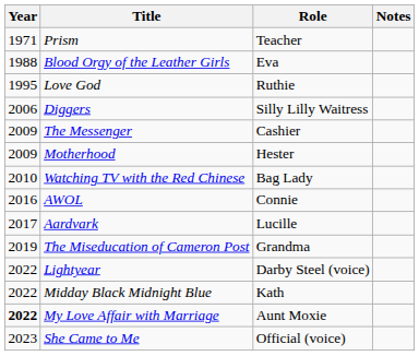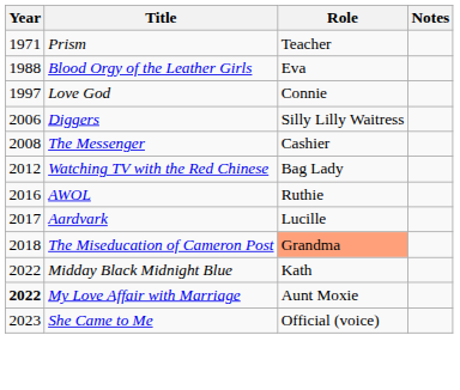 <table class="wikitable sortable">
 <tr>
 <th>Year</th>
 <th>Title</th>
 <th>Role</th>
 <th>Notes</th>
 </tr>
 <tr>
 <td>1971</td>
 <td><em>Prism</em></td>
 <td>Teacher</td>
 <td></td>
 </tr>
 <tr>
 <td>1988</td>
 <td><em><a href='#'>Blood Orgy of the Leather Girls</a></em></td>
 <td>Eva</td>
 <td></td>
 </tr>
 <tr>
-<td>1995</td>
+<td>1997</td>
 <td><em>Love God</em></td>
-<td>Ruthie</td>
+<td>Connie</td>
 <td></td>
 </tr>
 <tr>
 <td>2006</td>
 <td><a href='#'><em>Diggers</em></a></td>
 <td>Silly Lilly Waitress</td>
 <td></td>
 </tr>
 <tr>
-<td>2009</td>
+<td>2008</td>
 <td><a href='#'><em>The Messenger</em></a></td>
 <td>Cashier</td>
 <td></td>
 </tr>
 <tr>
-<td>2009</td>
-<td><a href='#'><em>Motherhood</em></a></td>
-<td>Hester</td>
-<td></td>
-</tr>
-<tr>
-<td>2010</td>
+<td>2012</td>
 <td><em><a href='#'>Watching TV with the Red Chinese</a></em></td>
 <td>Bag Lady</td>
 <td></td>
 </tr>
 <tr>
 <td>2016</td>
 <td><a href='#'><em>AWOL</em></a></td>
-<td>Connie</td>
+<td>Ruthie</td>
 <td></td>
 </tr>
 <tr>
 <td>2017</td>
 <td><a href='#'><em>Aardvark</em></a></td>
 <td>Lucille</td>
 <td></td>
 </tr>
 <tr>
-<td>2019</td>
+<td>2018</td>
 <td><a href='#'><em>The Miseducation of Cameron Post</em></a></td>
-<td>Grandma</td>
-<td></td>
-</tr>
-<tr>
-<td>2022</td>
-<td><a href='#'><em>Lightyear</em></a></td>
-<td>Darby Steel (voice)</td>
+<td style="background: lightsalmon;">Grandma</td>
 <td></td>
 </tr>
 <tr>
 <td>2022</td>
 <td><em>Midday Black Midnight Blue</em></td>
 <td>Kath</td>
 <td></td>
 </tr>
 <tr>
 <td><strong>2022</strong></td>
 <td><em><a href='#'>My Love Affair with Marriage</a></em></td>
 <td>Aunt Moxie</td>
 <td></td>
 </tr>
 <tr>
 <td>2023</td>
 <td><em><a href='#'>She Came to Me</a></em></td>
 <td>Official (voice)</td>
 <td></td>
 </tr>
 </table>
